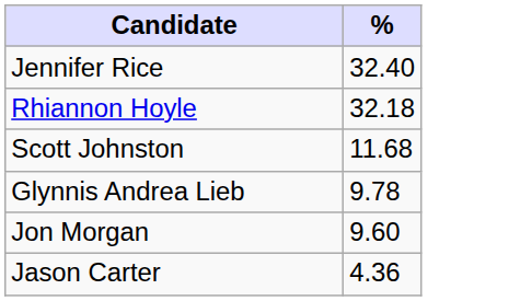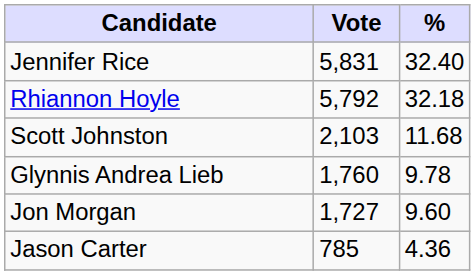 <table class="wikitable">
 <tr>
 <th style="background:#ddf; width:200px;">Candidate</th>
+<th style="background:#ddf; width:50px;">Vote</th>
 <th style="background:#ddf; width:30px;">%</th>
 </tr>
 <tr>
 <td>Jennifer Rice</td>
+<td>5,831</td>
 <td>32.40</td>
 </tr>
 <tr>
 <td><a href='#'>Rhiannon Hoyle</a></td>
+<td>5,792</td>
 <td>32.18</td>
 </tr>
 <tr>
 <td>Scott Johnston</td>
+<td>2,103</td>
 <td>11.68</td>
 </tr>
 <tr>
 <td>Glynnis Andrea Lieb</td>
+<td>1,760</td>
 <td>9.78</td>
 </tr>
 <tr>
 <td>Jon Morgan</td>
+<td>1,727</td>
 <td>9.60</td>
 </tr>
 <tr>
 <td>Jason Carter</td>
+<td>785</td>
 <td>4.36</td>
 </tr>
 </table>
